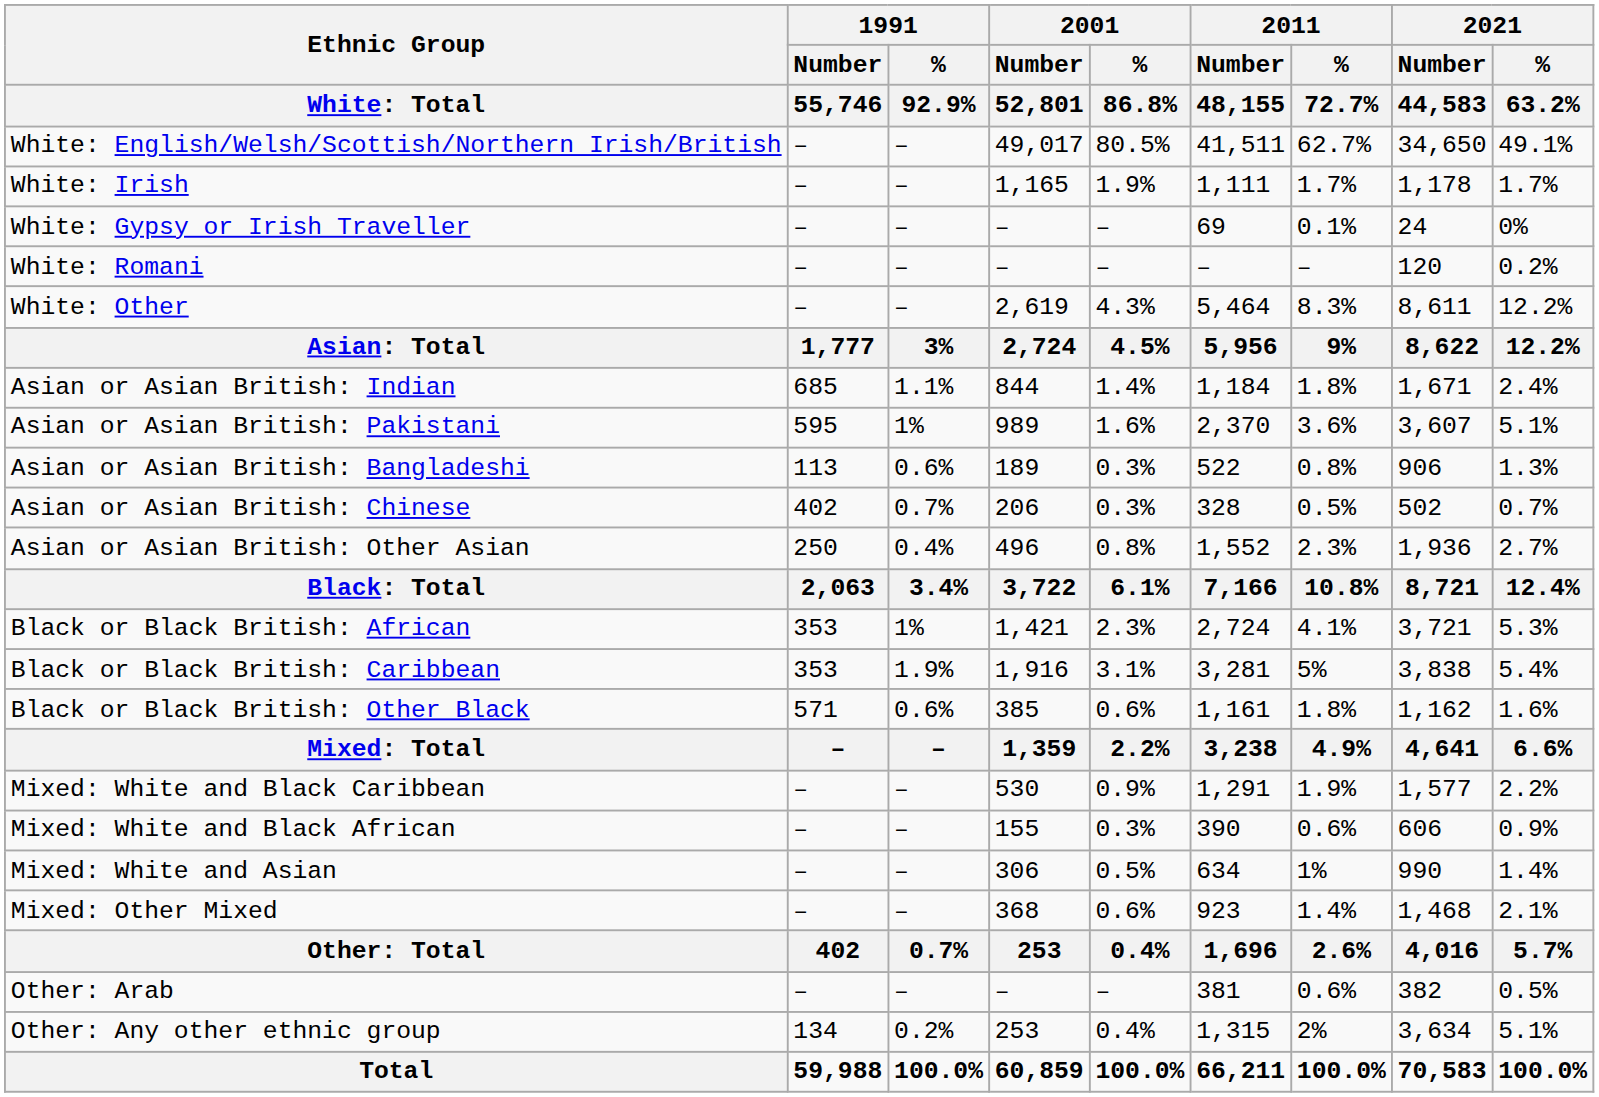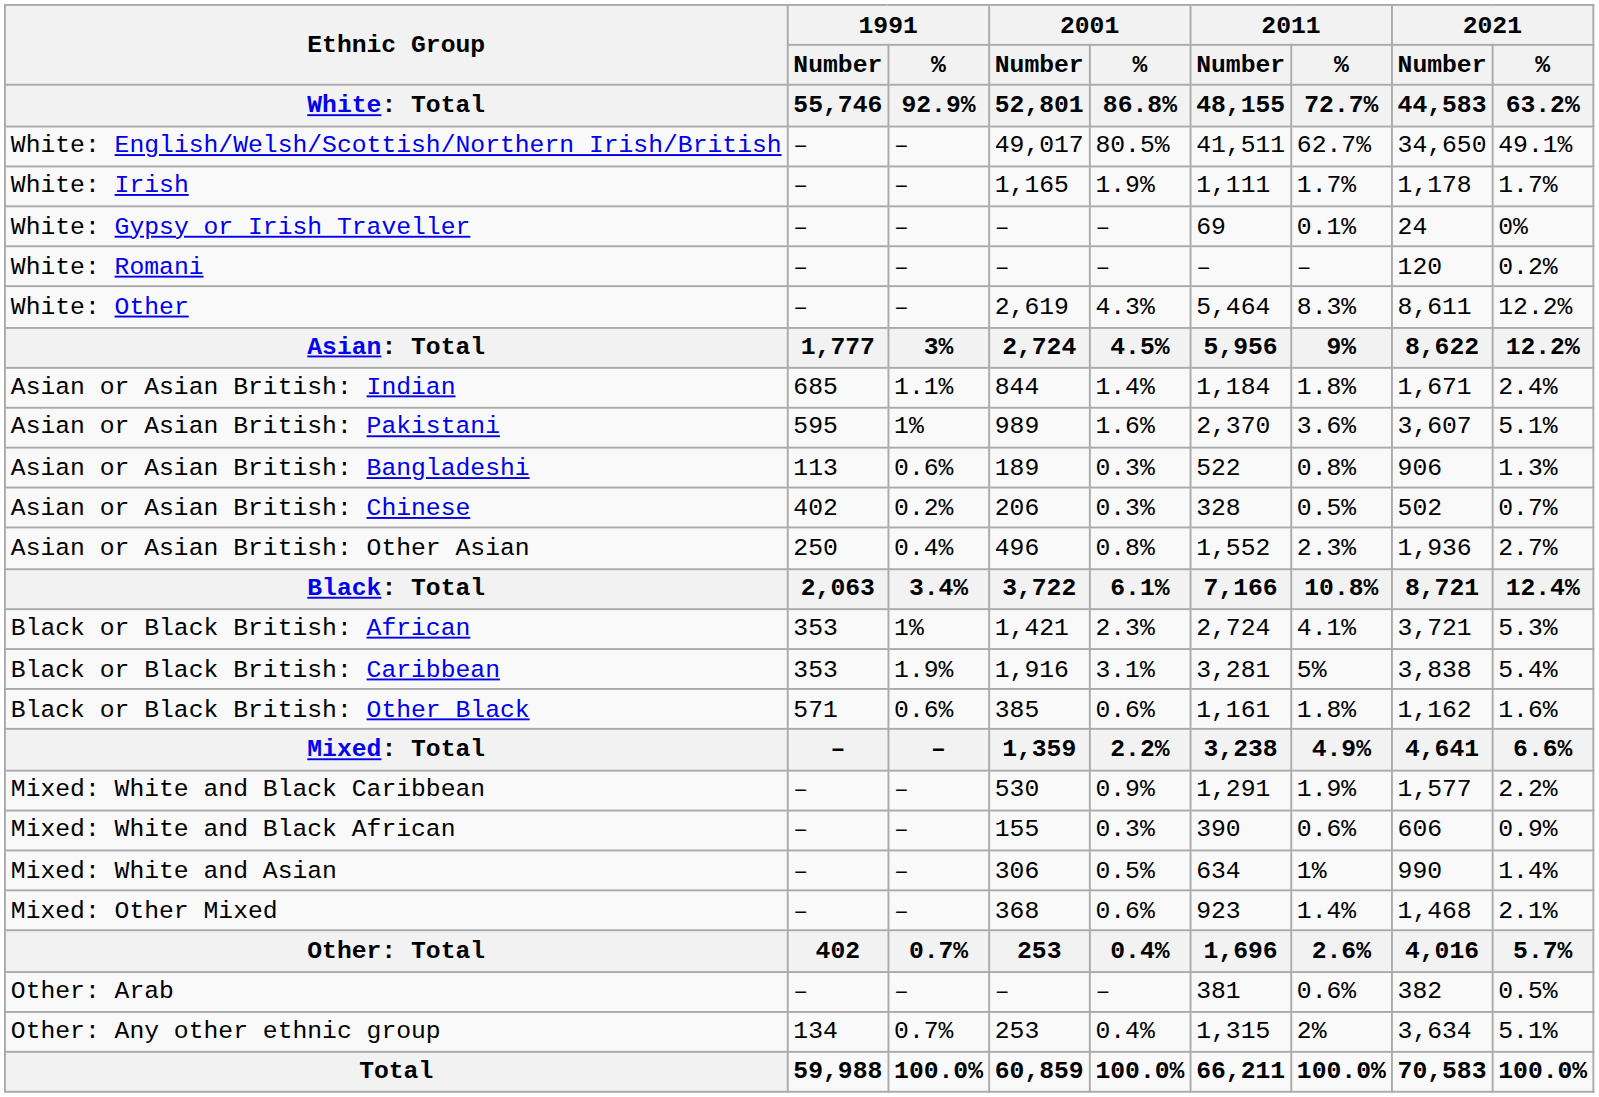 <table class="wikitable">
 <tr>
 <th rowspan="2" scope="col">Ethnic Group</th>
 <th colspan="2">1991</th>
 <th colspan="2">2001</th>
 <th colspan="2" scope="col">2011</th>
 <th colspan="2">2021</th>
 </tr>
 <tr>
 <th>Number</th>
 <th>%</th>
 <th>Number</th>
 <th>%</th>
 <th scope="col">Number</th>
 <th scope="col">%</th>
 <th>Number</th>
 <th>%</th>
 </tr>
 <tr>
 <th scope="row"><a href='#'>White</a>: Total</th>
 <th>55,746</th>
 <th>92.9%</th>
 <th>52,801</th>
 <th>86.8%</th>
 <th>48,155</th>
 <th>72.7%</th>
 <th>44,583</th>
 <th>63.2%</th>
 </tr>
 <tr>
 <td scope="row">White: <a href='#'>English/Welsh/Scottish/Northern Irish/British</a></td>
 <td>–</td>
 <td>–</td>
 <td>49,017</td>
 <td>80.5%</td>
 <td>41,511</td>
 <td>62.7%</td>
 <td>34,650</td>
 <td>49.1%</td>
 </tr>
 <tr>
 <td scope="row">White: <a href='#'>Irish</a></td>
 <td>–</td>
 <td>–</td>
 <td>1,165</td>
 <td>1.9%</td>
 <td>1,111</td>
 <td>1.7%</td>
 <td>1,178</td>
 <td>1.7%</td>
 </tr>
 <tr>
 <td scope="row">White: <a href='#'>Gypsy or Irish Traveller</a></td>
 <td>–</td>
 <td>–</td>
 <td>–</td>
 <td>–</td>
 <td>69</td>
 <td>0.1%</td>
 <td>24</td>
 <td>0%</td>
 </tr>
 <tr>
 <td>White: <a href='#'>Romani</a></td>
 <td>–</td>
 <td>–</td>
 <td>–</td>
 <td>–</td>
 <td>–</td>
 <td>–</td>
 <td>120</td>
 <td>0.2%</td>
 </tr>
 <tr>
 <td scope="row">White: <a href='#'>Other</a></td>
 <td>–</td>
 <td>–</td>
 <td>2,619</td>
 <td>4.3%</td>
 <td>5,464</td>
 <td>8.3%</td>
 <td>8,611</td>
 <td>12.2%</td>
 </tr>
 <tr>
 <th scope="row"><a href='#'>Asian</a>: Total</th>
 <th>1,777</th>
 <th>3%</th>
 <th>2,724</th>
 <th>4.5%</th>
 <th>5,956</th>
 <th>9%</th>
 <th>8,622</th>
 <th>12.2%</th>
 </tr>
 <tr>
 <td scope="row">Asian or Asian British: <a href='#'>Indian</a></td>
 <td>685</td>
 <td>1.1%</td>
 <td>844</td>
 <td>1.4%</td>
 <td>1,184</td>
 <td>1.8%</td>
 <td>1,671</td>
 <td>2.4%</td>
 </tr>
 <tr>
 <td scope="row">Asian or Asian British: <a href='#'>Pakistani</a></td>
 <td>595</td>
 <td>1%</td>
 <td>989</td>
 <td>1.6%</td>
 <td>2,370</td>
 <td>3.6%</td>
 <td>3,607</td>
 <td>5.1%</td>
 </tr>
 <tr>
 <td scope="row">Asian or Asian British: <a href='#'>Bangladeshi</a></td>
 <td>113</td>
 <td>0.6%</td>
 <td>189</td>
 <td>0.3%</td>
 <td>522</td>
 <td>0.8%</td>
 <td>906</td>
 <td>1.3%</td>
 </tr>
 <tr>
 <td scope="row">Asian or Asian British: <a href='#'>Chinese</a></td>
 <td>402</td>
-<td>0.7%</td>
+<td>0.2%</td>
 <td>206</td>
 <td>0.3%</td>
 <td>328</td>
 <td>0.5%</td>
 <td>502</td>
 <td>0.7%</td>
 </tr>
 <tr>
 <td scope="row">Asian or Asian British: Other Asian</td>
 <td>250</td>
 <td>0.4%</td>
 <td>496</td>
 <td>0.8%</td>
 <td>1,552</td>
 <td>2.3%</td>
 <td>1,936</td>
 <td>2.7%</td>
 </tr>
 <tr>
 <th scope="row"><a href='#'>Black</a>: Total</th>
 <th>2,063</th>
 <th>3.4%</th>
 <th>3,722</th>
 <th>6.1%</th>
 <th>7,166</th>
 <th>10.8%</th>
 <th>8,721</th>
 <th>12.4%</th>
 </tr>
 <tr>
 <td scope="row">Black or Black British: <a href='#'>African</a></td>
 <td>353</td>
 <td>1%</td>
 <td>1,421</td>
 <td>2.3%</td>
 <td>2,724</td>
 <td>4.1%</td>
 <td>3,721</td>
 <td>5.3%</td>
 </tr>
 <tr>
 <td scope="row">Black or Black British: <a href='#'>Caribbean</a></td>
 <td>353</td>
 <td>1.9%</td>
 <td>1,916</td>
 <td>3.1%</td>
 <td>3,281</td>
 <td>5%</td>
 <td>3,838</td>
 <td>5.4%</td>
 </tr>
 <tr>
 <td scope="row">Black or Black British: <a href='#'>Other Black</a></td>
 <td>571</td>
 <td>0.6%</td>
 <td>385</td>
 <td>0.6%</td>
 <td>1,161</td>
 <td>1.8%</td>
 <td>1,162</td>
 <td>1.6%</td>
 </tr>
 <tr>
 <th scope="row"><a href='#'>Mixed</a>: Total</th>
 <th>–</th>
 <th>–</th>
 <th>1,359</th>
 <th>2.2%</th>
 <th>3,238</th>
 <th>4.9%</th>
 <th>4,641</th>
 <th>6.6%</th>
 </tr>
 <tr>
 <td scope="row">Mixed: White and Black Caribbean</td>
 <td>–</td>
 <td>–</td>
 <td>530</td>
 <td>0.9%</td>
 <td>1,291</td>
 <td>1.9%</td>
 <td>1,577</td>
 <td>2.2%</td>
 </tr>
 <tr>
 <td scope="row">Mixed: White and Black African</td>
 <td>–</td>
 <td>–</td>
 <td>155</td>
 <td>0.3%</td>
 <td>390</td>
 <td>0.6%</td>
 <td>606</td>
 <td>0.9%</td>
 </tr>
 <tr>
 <td scope="row">Mixed: White and Asian</td>
 <td>–</td>
 <td>–</td>
 <td>306</td>
 <td>0.5%</td>
 <td>634</td>
 <td>1%</td>
 <td>990</td>
 <td>1.4%</td>
 </tr>
 <tr>
 <td scope="row">Mixed: Other Mixed</td>
 <td>–</td>
 <td>–</td>
 <td>368</td>
 <td>0.6%</td>
 <td>923</td>
 <td>1.4%</td>
 <td>1,468</td>
 <td>2.1%</td>
 </tr>
 <tr>
 <th scope="row">Other: Total</th>
 <th>402</th>
 <th>0.7%</th>
 <th>253</th>
 <th>0.4%</th>
 <th>1,696</th>
 <th>2.6%</th>
 <th>4,016</th>
 <th>5.7%</th>
 </tr>
 <tr>
 <td scope="row">Other: Arab</td>
 <td>–</td>
 <td>–</td>
 <td>–</td>
 <td>–</td>
 <td>381</td>
 <td>0.6%</td>
 <td>382</td>
 <td>0.5%</td>
 </tr>
 <tr>
 <td scope="row">Other: Any other ethnic group</td>
 <td>134</td>
-<td>0.2%</td>
+<td>0.7%</td>
 <td>253</td>
 <td>0.4%</td>
 <td>1,315</td>
 <td>2%</td>
 <td>3,634</td>
 <td>5.1%</td>
 </tr>
 <tr>
 <th scope="row">Total</th>
 <td><strong>59,988</strong></td>
 <td><strong>100.0%</strong></td>
 <td><strong>60,859</strong></td>
 <td><strong>100.0%</strong></td>
 <td><strong>66,211</strong></td>
 <td><strong>100.0%</strong></td>
 <td><strong>70,583</strong></td>
 <td><strong>100.0%</strong></td>
 </tr>
 </table>
